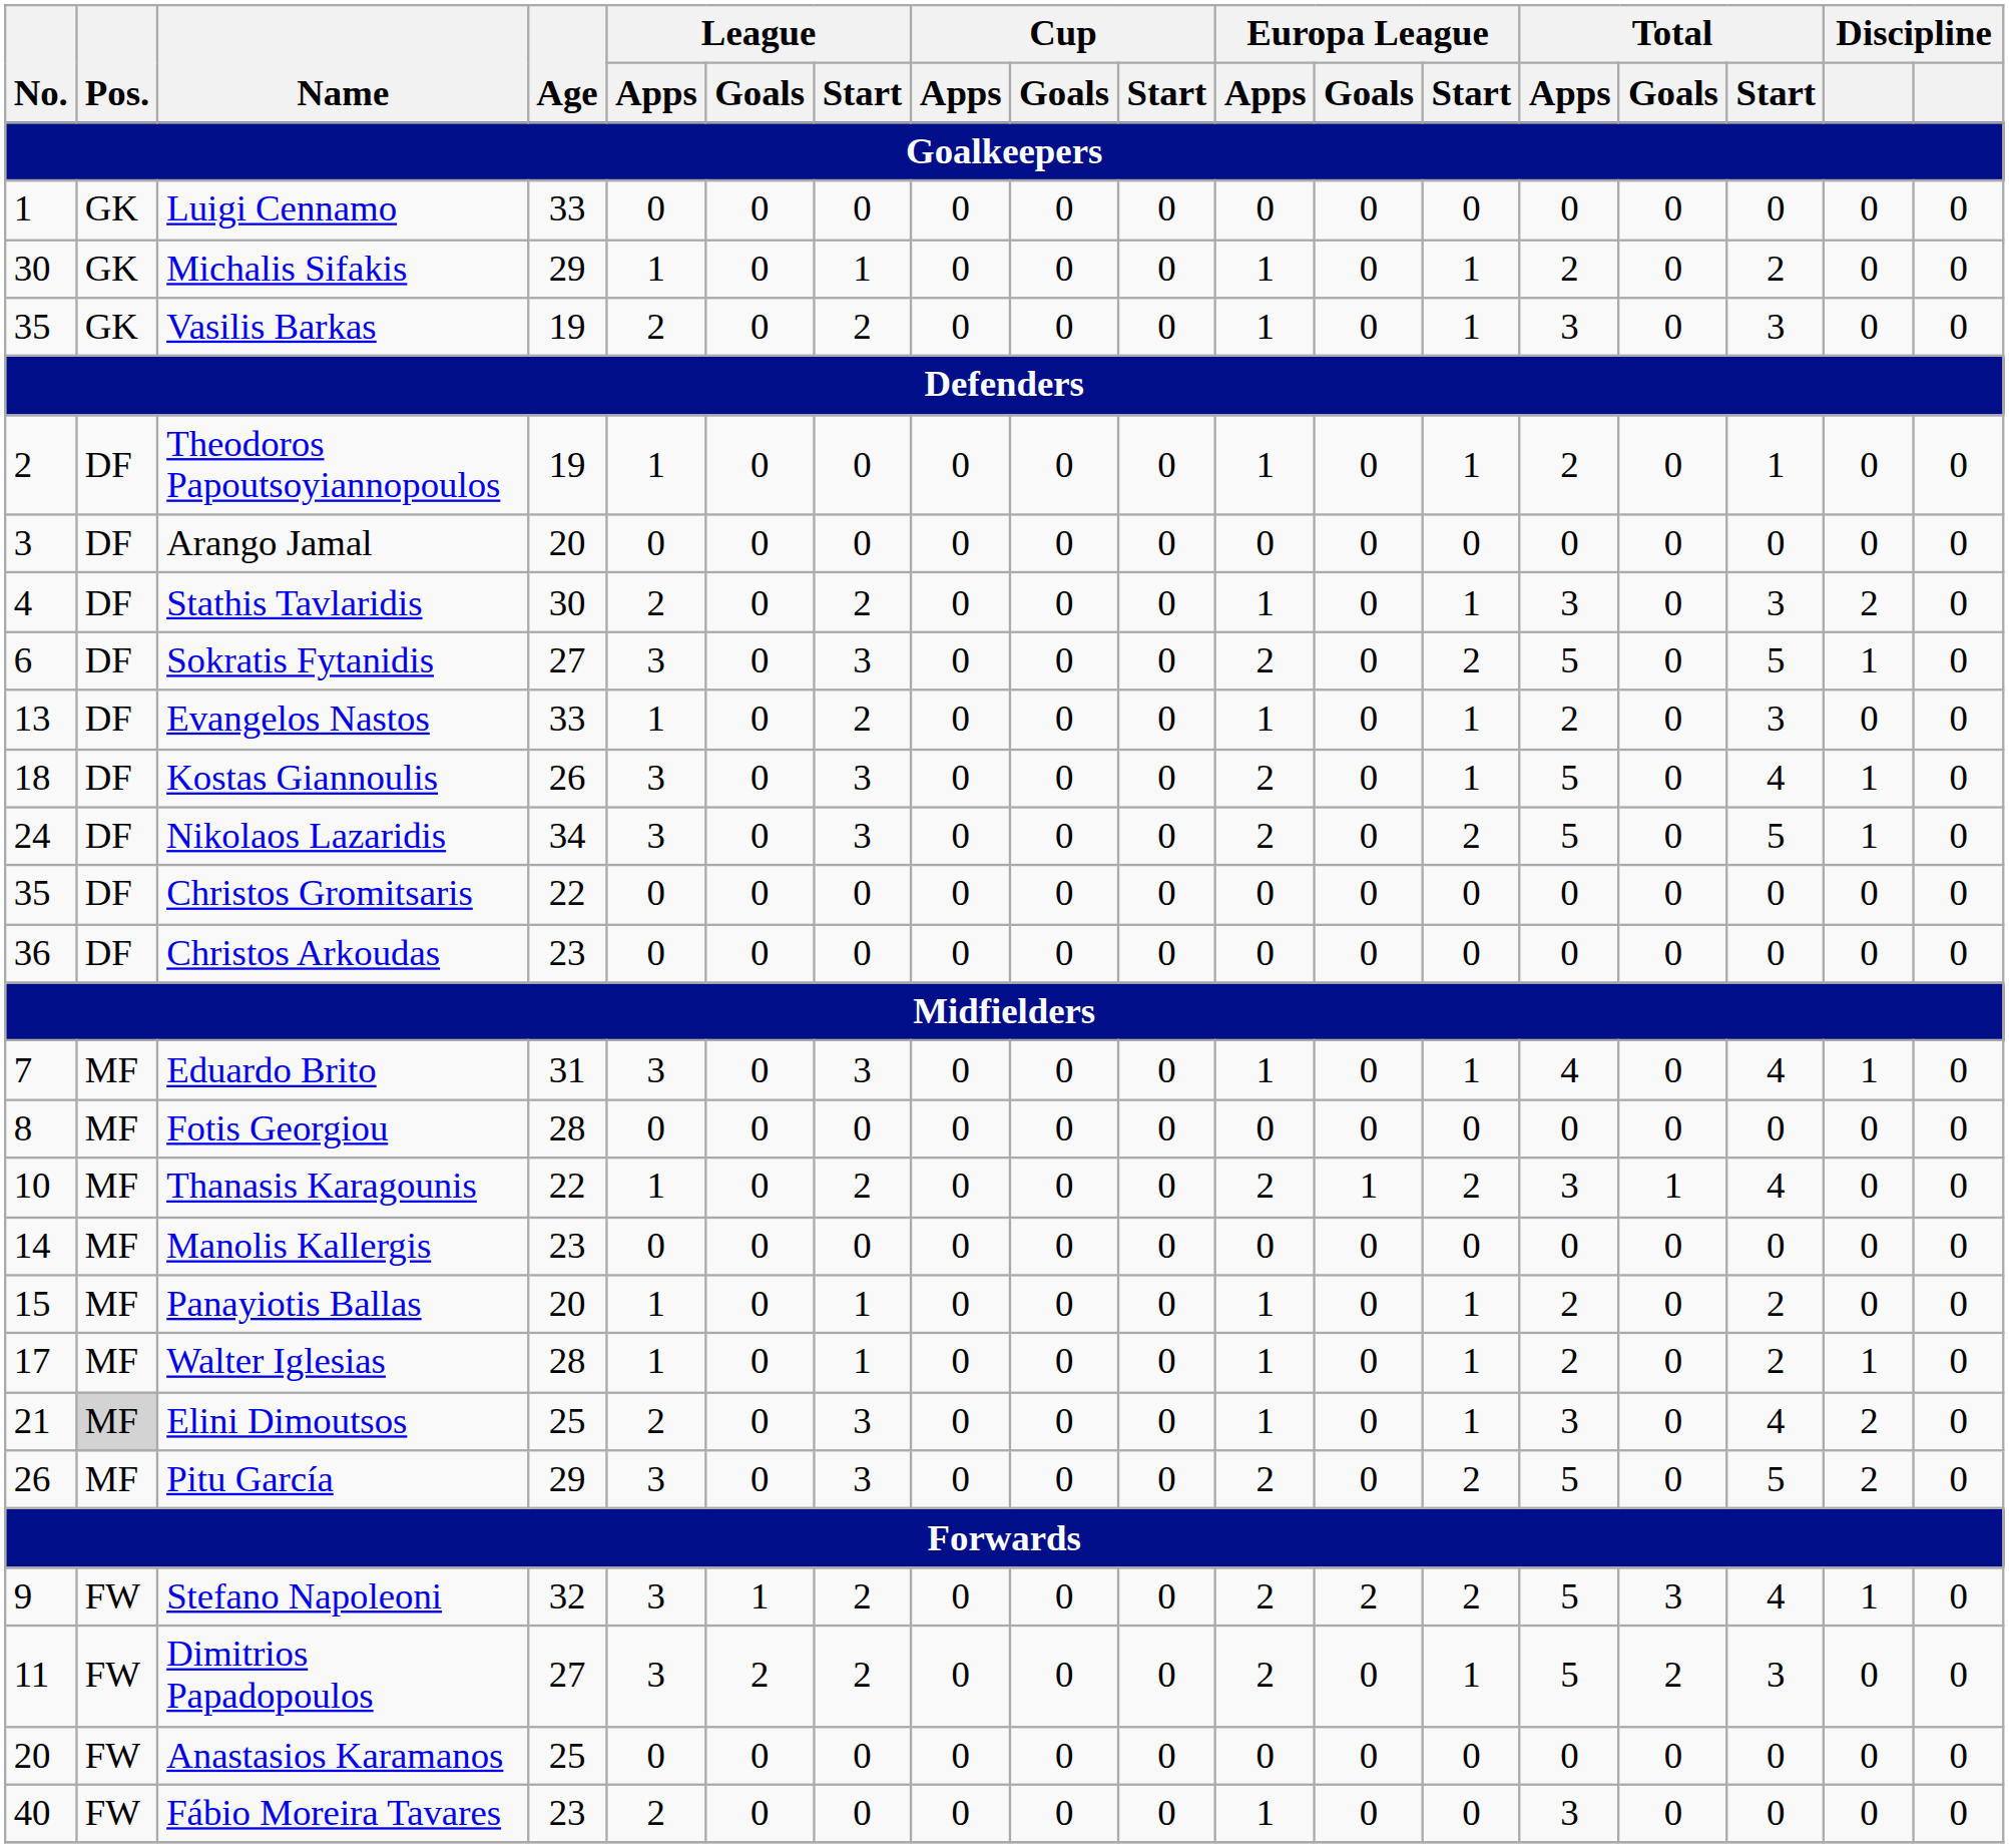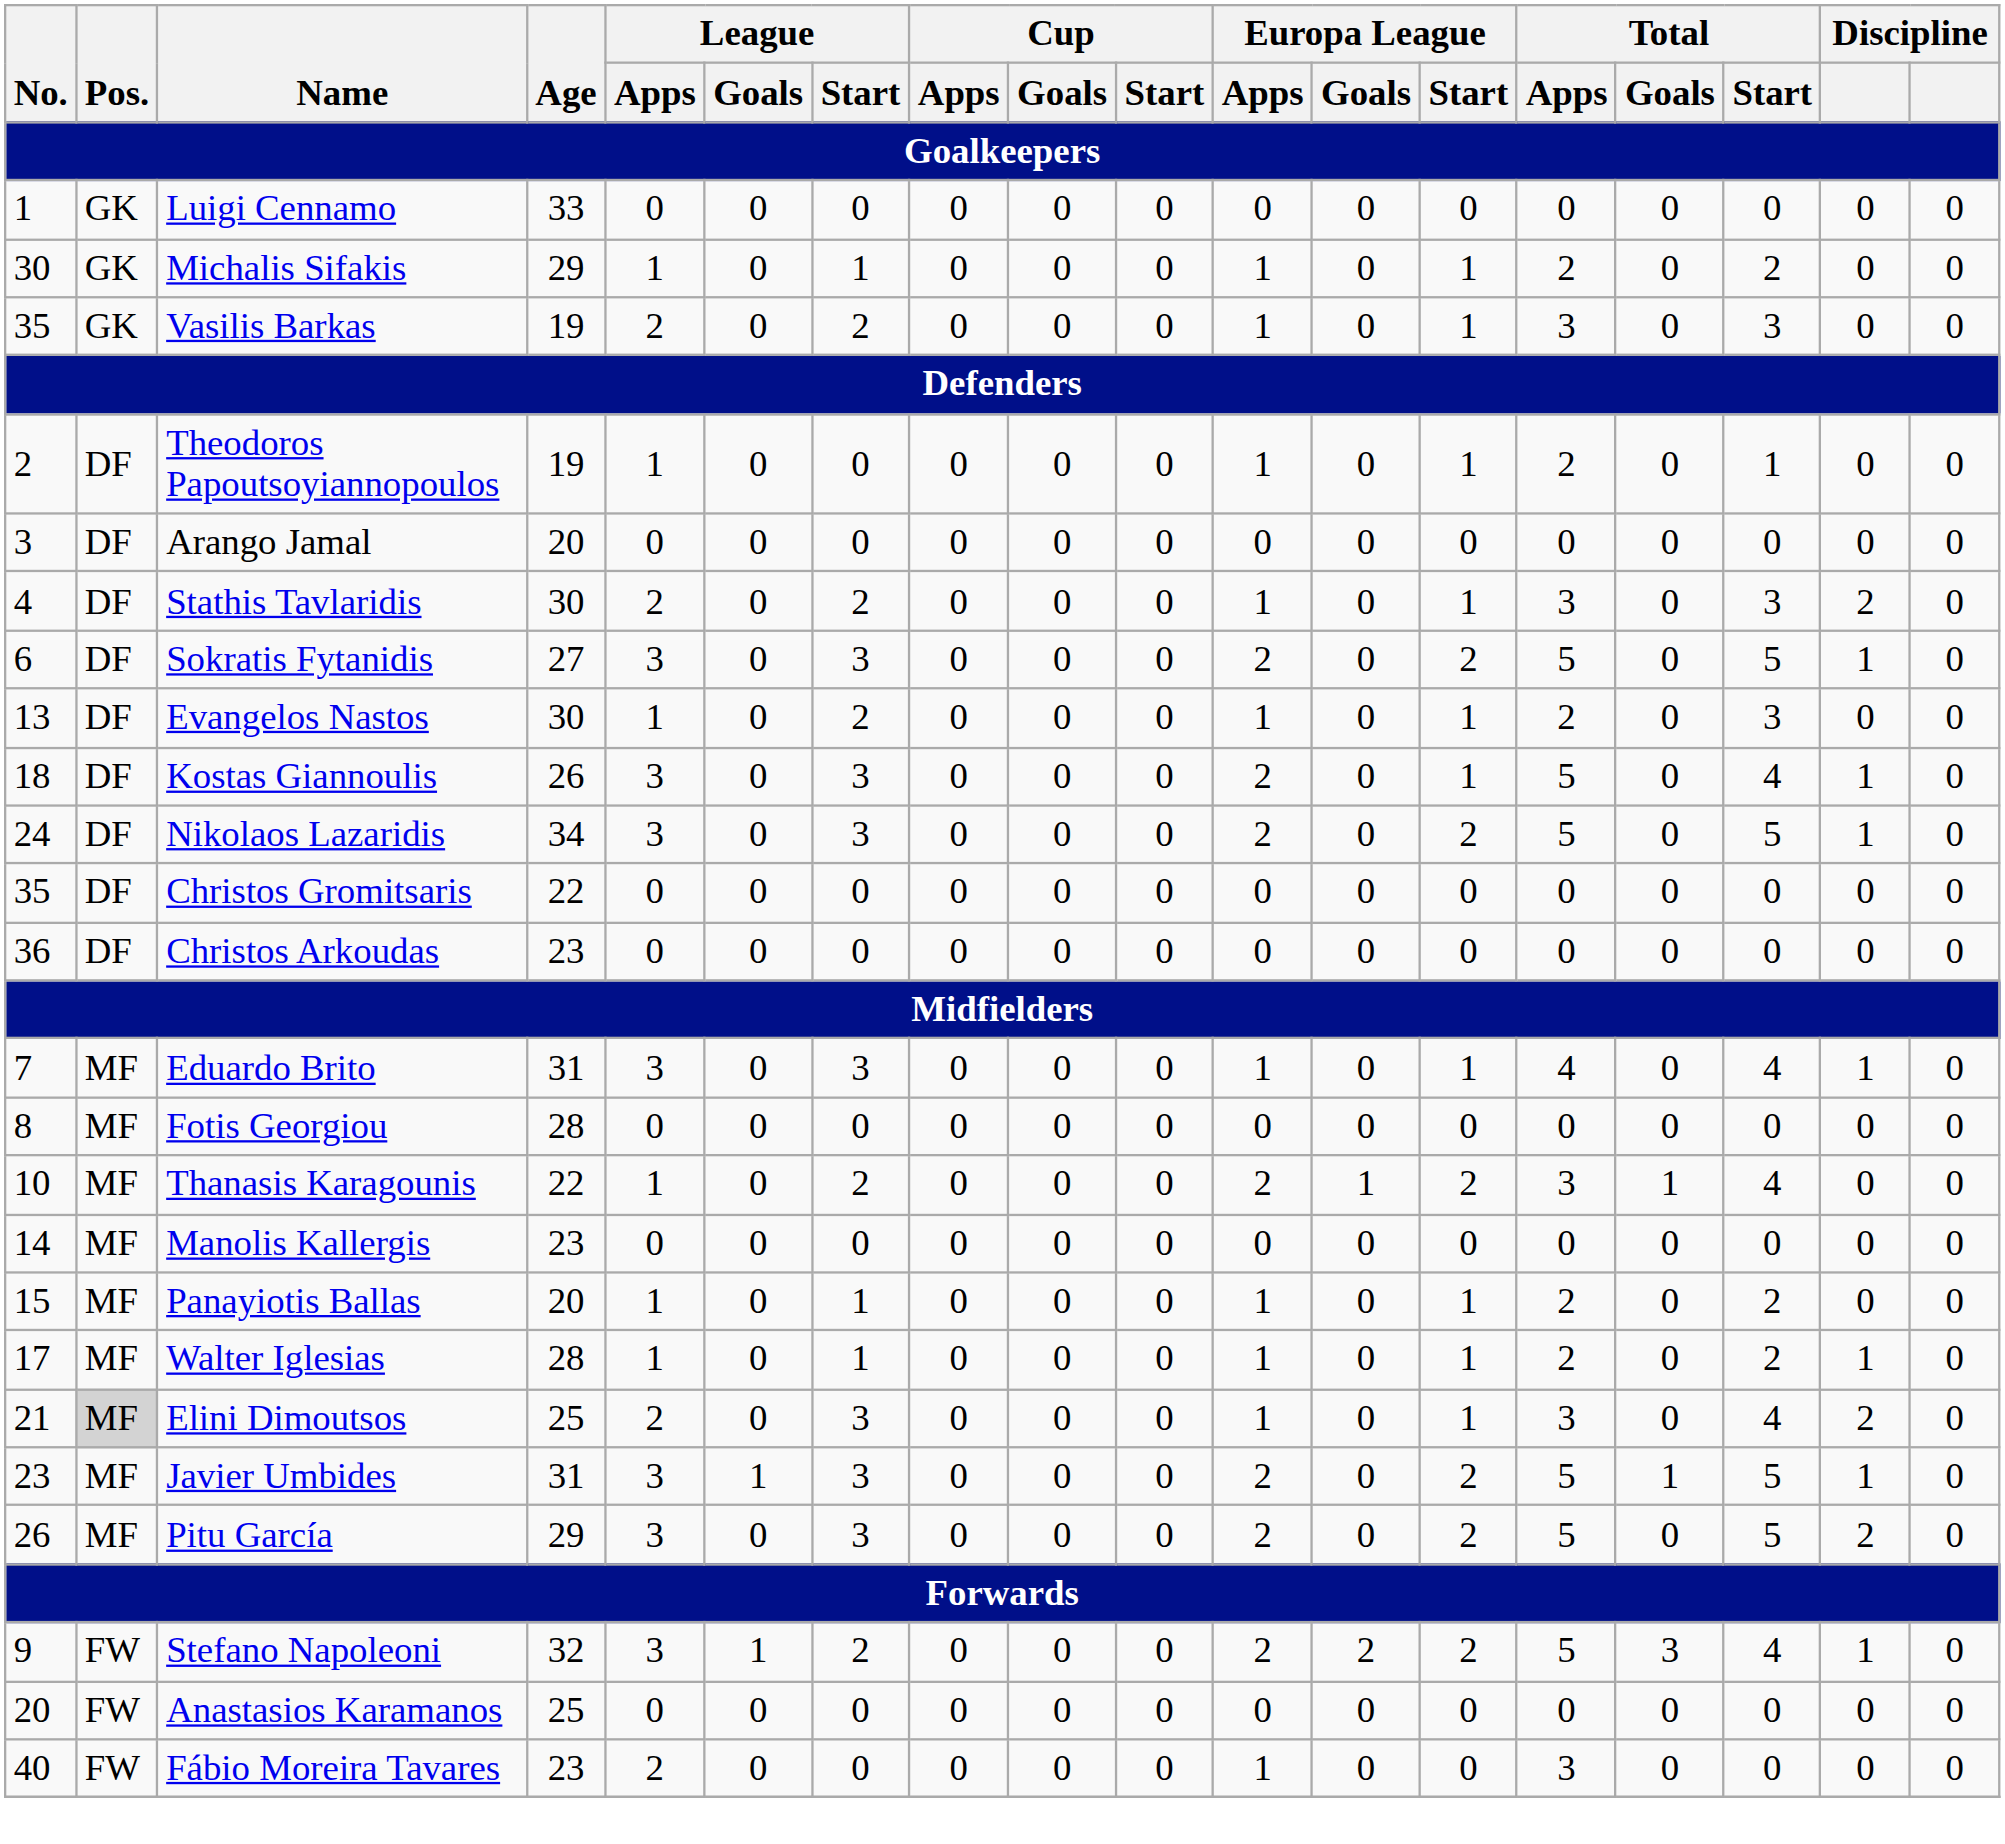 <table class="wikitable" style="text-align:center">
 <tr>
 <th rowspan="2" valign="bottom">No.</th>
 <th rowspan="2" valign="bottom">Pos.</th>
 <th rowspan="2" valign="bottom">Name</th>
 <th rowspan="2" valign="bottom">Age</th>
 <th colspan="3" width="130">League</th>
 <th colspan="3" width="130">Cup</th>
 <th colspan="3" width="130">Europa League</th>
 <th colspan="3" width="130">Total</th>
 <th colspan="2" width="90">Discipline</th>
 </tr>
 <tr>
 <th>Apps</th>
 <th>Goals</th>
 <th>Start</th>
 <th>Apps</th>
 <th>Goals</th>
 <th>Start</th>
 <th>Apps</th>
 <th>Goals</th>
 <th>Start</th>
 <th>Apps</th>
 <th>Goals</th>
 <th>Start</th>
 <th></th>
 <th></th>
 </tr>
 <tr>
 <th colspan="18" style="background:#000f89; color:#ffffff; text-align:center;">Goalkeepers</th>
 </tr>
 <tr>
 <td align="left">1</td>
 <td align="left">GK</td>
 <td align="left"> <a href='#'>Luigi Cennamo</a></td>
 <td>33</td>
 <td>0</td>
 <td>0</td>
 <td>0</td>
 <td>0</td>
 <td>0</td>
 <td>0</td>
 <td>0</td>
 <td>0</td>
 <td>0</td>
 <td>0</td>
 <td>0</td>
 <td>0</td>
 <td>0</td>
 <td>0</td>
 </tr>
 <tr>
 <td align="left">30</td>
 <td align="left">GK</td>
 <td align="left"> <a href='#'>Michalis Sifakis</a></td>
 <td>29</td>
 <td>1</td>
 <td>0</td>
 <td>1</td>
 <td>0</td>
 <td>0</td>
 <td>0</td>
 <td>1</td>
 <td>0</td>
 <td>1</td>
 <td>2</td>
 <td>0</td>
 <td>2</td>
 <td>0</td>
 <td>0</td>
 </tr>
 <tr>
 <td align="left">35</td>
 <td align="left">GK</td>
 <td align="left"> <a href='#'>Vasilis Barkas</a></td>
 <td>19</td>
 <td>2</td>
 <td>0</td>
 <td>2</td>
 <td>0</td>
 <td>0</td>
 <td>0</td>
 <td>1</td>
 <td>0</td>
 <td>1</td>
 <td>3</td>
 <td>0</td>
 <td>3</td>
 <td>0</td>
 <td>0</td>
 </tr>
 <tr>
 <th colspan="18" style="background:#000f89; color:#ffffff; text-align:center;">Defenders</th>
 </tr>
 <tr>
 <td align="left">2</td>
 <td align="left">DF</td>
 <td align="left"> <a href='#'>Theodoros Papoutsoyiannopoulos</a></td>
 <td>19</td>
 <td>1</td>
 <td>0</td>
 <td>0</td>
 <td>0</td>
 <td>0</td>
 <td>0</td>
 <td>1</td>
 <td>0</td>
 <td>1</td>
 <td>2</td>
 <td>0</td>
 <td>1</td>
 <td>0</td>
 <td>0</td>
 </tr>
 <tr>
 <td align="left">3</td>
 <td align="left">DF</td>
 <td align="left"> Arango Jamal</td>
 <td>20</td>
 <td>0</td>
 <td>0</td>
 <td>0</td>
 <td>0</td>
 <td>0</td>
 <td>0</td>
 <td>0</td>
 <td>0</td>
 <td>0</td>
 <td>0</td>
 <td>0</td>
 <td>0</td>
 <td>0</td>
 <td>0</td>
 </tr>
 <tr>
 <td align="left">4</td>
 <td align="left">DF</td>
 <td align="left"> <a href='#'>Stathis Tavlaridis</a></td>
 <td>30</td>
 <td>2</td>
 <td>0</td>
 <td>2</td>
 <td>0</td>
 <td>0</td>
 <td>0</td>
 <td>1</td>
 <td>0</td>
 <td>1</td>
 <td>3</td>
 <td>0</td>
 <td>3</td>
 <td>2</td>
 <td>0</td>
 </tr>
 <tr>
 <td align="left">6</td>
 <td align="left">DF</td>
 <td align="left"> <a href='#'>Sokratis Fytanidis</a></td>
 <td>27</td>
 <td>3</td>
 <td>0</td>
 <td>3</td>
 <td>0</td>
 <td>0</td>
 <td>0</td>
 <td>2</td>
 <td>0</td>
 <td>2</td>
 <td>5</td>
 <td>0</td>
 <td>5</td>
 <td>1</td>
 <td>0</td>
 </tr>
 <tr>
 <td align="left">13</td>
 <td align="left">DF</td>
 <td align="left"> <a href='#'>Evangelos Nastos</a></td>
-<td>33</td>
+<td>30</td>
 <td>1</td>
 <td>0</td>
 <td>2</td>
 <td>0</td>
 <td>0</td>
 <td>0</td>
 <td>1</td>
 <td>0</td>
 <td>1</td>
 <td>2</td>
 <td>0</td>
 <td>3</td>
 <td>0</td>
 <td>0</td>
 </tr>
 <tr>
 <td align="left">18</td>
 <td align="left">DF</td>
 <td align="left"> <a href='#'>Kostas Giannoulis</a></td>
 <td>26</td>
 <td>3</td>
 <td>0</td>
 <td>3</td>
 <td>0</td>
 <td>0</td>
 <td>0</td>
 <td>2</td>
 <td>0</td>
 <td>1</td>
 <td>5</td>
 <td>0</td>
 <td>4</td>
 <td>1</td>
 <td>0</td>
 </tr>
 <tr>
 <td align="left">24</td>
 <td align="left">DF</td>
 <td align="left"> <a href='#'>Nikolaos Lazaridis</a></td>
 <td>34</td>
 <td>3</td>
 <td>0</td>
 <td>3</td>
 <td>0</td>
 <td>0</td>
 <td>0</td>
 <td>2</td>
 <td>0</td>
 <td>2</td>
 <td>5</td>
 <td>0</td>
 <td>5</td>
 <td>1</td>
 <td>0</td>
 </tr>
 <tr>
 <td align="left">35</td>
 <td align="left">DF</td>
 <td align="left"> <a href='#'>Christos Gromitsaris</a></td>
 <td>22</td>
 <td>0</td>
 <td>0</td>
 <td>0</td>
 <td>0</td>
 <td>0</td>
 <td>0</td>
 <td>0</td>
 <td>0</td>
 <td>0</td>
 <td>0</td>
 <td>0</td>
 <td>0</td>
 <td>0</td>
 <td>0</td>
 </tr>
 <tr>
 <td align="left">36</td>
 <td align="left">DF</td>
 <td align="left"> <a href='#'>Christos Arkoudas</a></td>
 <td>23</td>
 <td>0</td>
 <td>0</td>
 <td>0</td>
 <td>0</td>
 <td>0</td>
 <td>0</td>
 <td>0</td>
 <td>0</td>
 <td>0</td>
 <td>0</td>
 <td>0</td>
 <td>0</td>
 <td>0</td>
 <td>0</td>
 </tr>
 <tr>
 <th colspan="18" style="background:#000f89; color:#ffffff; text-align:center;">Midfielders</th>
 </tr>
 <tr>
 <td align="left">7</td>
 <td align="left">MF</td>
 <td align="left"> <a href='#'>Eduardo Brito</a></td>
 <td>31</td>
 <td>3</td>
 <td>0</td>
 <td>3</td>
 <td>0</td>
 <td>0</td>
 <td>0</td>
 <td>1</td>
 <td>0</td>
 <td>1</td>
 <td>4</td>
 <td>0</td>
 <td>4</td>
 <td>1</td>
 <td>0</td>
 </tr>
 <tr>
 <td align="left">8</td>
 <td align="left">MF</td>
 <td align="left"> <a href='#'>Fotis Georgiou</a></td>
 <td>28</td>
 <td>0</td>
 <td>0</td>
 <td>0</td>
 <td>0</td>
 <td>0</td>
 <td>0</td>
 <td>0</td>
 <td>0</td>
 <td>0</td>
 <td>0</td>
 <td>0</td>
 <td>0</td>
 <td>0</td>
 <td>0</td>
 </tr>
 <tr>
 <td align="left">10</td>
 <td align="left">MF</td>
 <td align="left"> <a href='#'>Thanasis Karagounis</a></td>
 <td>22</td>
 <td>1</td>
 <td>0</td>
 <td>2</td>
 <td>0</td>
 <td>0</td>
 <td>0</td>
 <td>2</td>
 <td>1</td>
 <td>2</td>
 <td>3</td>
 <td>1</td>
 <td>4</td>
 <td>0</td>
 <td>0</td>
 </tr>
 <tr>
 <td align="left">14</td>
 <td align="left">MF</td>
 <td align="left"> <a href='#'>Manolis Kallergis</a></td>
 <td>23</td>
 <td>0</td>
 <td>0</td>
 <td>0</td>
 <td>0</td>
 <td>0</td>
 <td>0</td>
 <td>0</td>
 <td>0</td>
 <td>0</td>
 <td>0</td>
 <td>0</td>
 <td>0</td>
 <td>0</td>
 <td>0</td>
 </tr>
 <tr>
 <td align="left">15</td>
 <td align="left">MF</td>
 <td align="left"> <a href='#'>Panayiotis Ballas</a></td>
 <td>20</td>
 <td>1</td>
 <td>0</td>
 <td>1</td>
 <td>0</td>
 <td>0</td>
 <td>0</td>
 <td>1</td>
 <td>0</td>
 <td>1</td>
 <td>2</td>
 <td>0</td>
 <td>2</td>
 <td>0</td>
 <td>0</td>
 </tr>
 <tr>
 <td align="left">17</td>
 <td align="left">MF</td>
 <td align="left"> <a href='#'>Walter Iglesias</a></td>
 <td>28</td>
 <td>1</td>
 <td>0</td>
 <td>1</td>
 <td>0</td>
 <td>0</td>
 <td>0</td>
 <td>1</td>
 <td>0</td>
 <td>1</td>
 <td>2</td>
 <td>0</td>
 <td>2</td>
 <td>1</td>
 <td>0</td>
 </tr>
 <tr>
 <td align="left">21</td>
 <td align="left" style="background: lightgrey;">MF</td>
 <td align="left"> <a href='#'>Elini Dimoutsos</a></td>
 <td>25</td>
 <td>2</td>
 <td>0</td>
 <td>3</td>
 <td>0</td>
 <td>0</td>
 <td>0</td>
 <td>1</td>
 <td>0</td>
 <td>1</td>
 <td>3</td>
 <td>0</td>
 <td>4</td>
 <td>2</td>
 <td>0</td>
 </tr>
 <tr>
+<td align="left">23</td>
+<td align="left">MF</td>
+<td align="left"> <a href='#'>Javier Umbides</a></td>
+<td>31</td>
+<td>3</td>
+<td>1</td>
+<td>3</td>
+<td>0</td>
+<td>0</td>
+<td>0</td>
+<td>2</td>
+<td>0</td>
+<td>2</td>
+<td>5</td>
+<td>1</td>
+<td>5</td>
+<td>1</td>
+<td>0</td>
+</tr>
+<tr>
 <td align="left">26</td>
 <td align="left">MF</td>
 <td align="left"> <a href='#'>Pitu García</a></td>
 <td>29</td>
 <td>3</td>
 <td>0</td>
 <td>3</td>
 <td>0</td>
 <td>0</td>
 <td>0</td>
 <td>2</td>
 <td>0</td>
 <td>2</td>
 <td>5</td>
 <td>0</td>
 <td>5</td>
 <td>2</td>
 <td>0</td>
 </tr>
 <tr>
 <th colspan="18" style="background:#000f89; color:#ffffff; text-align:center;">Forwards</th>
 </tr>
 <tr>
 <td align="left">9</td>
 <td align="left">FW</td>
 <td align="left"> <a href='#'>Stefano Napoleoni</a></td>
 <td>32</td>
 <td>3</td>
 <td>1</td>
 <td>2</td>
 <td>0</td>
 <td>0</td>
 <td>0</td>
 <td>2</td>
 <td>2</td>
 <td>2</td>
 <td>5</td>
 <td>3</td>
 <td>4</td>
 <td>1</td>
-<td>0</td>
-</tr>
-<tr>
-<td align="left">11</td>
-<td align="left">FW</td>
-<td align="left"> <a href='#'>Dimitrios Papadopoulos</a></td>
-<td>27</td>
-<td>3</td>
-<td>2</td>
-<td>2</td>
-<td>0</td>
-<td>0</td>
-<td>0</td>
-<td>2</td>
-<td>0</td>
-<td>1</td>
-<td>5</td>
-<td>2</td>
-<td>3</td>
-<td>0</td>
 <td>0</td>
 </tr>
 <tr>
 <td align="left">20</td>
 <td align="left">FW</td>
 <td align="left"> <a href='#'>Anastasios Karamanos</a></td>
 <td>25</td>
 <td>0</td>
 <td>0</td>
 <td>0</td>
 <td>0</td>
 <td>0</td>
 <td>0</td>
 <td>0</td>
 <td>0</td>
 <td>0</td>
 <td>0</td>
 <td>0</td>
 <td>0</td>
 <td>0</td>
 <td>0</td>
 </tr>
 <tr>
 <td align="left">40</td>
 <td align="left">FW</td>
 <td align="left"> <a href='#'>Fábio Moreira Tavares</a></td>
 <td>23</td>
 <td>2</td>
 <td>0</td>
 <td>0</td>
 <td>0</td>
 <td>0</td>
 <td>0</td>
 <td>1</td>
 <td>0</td>
 <td>0</td>
 <td>3</td>
 <td>0</td>
 <td>0</td>
 <td>0</td>
 <td>0</td>
 </tr>
 <tr>
 </tr>
 </table>
